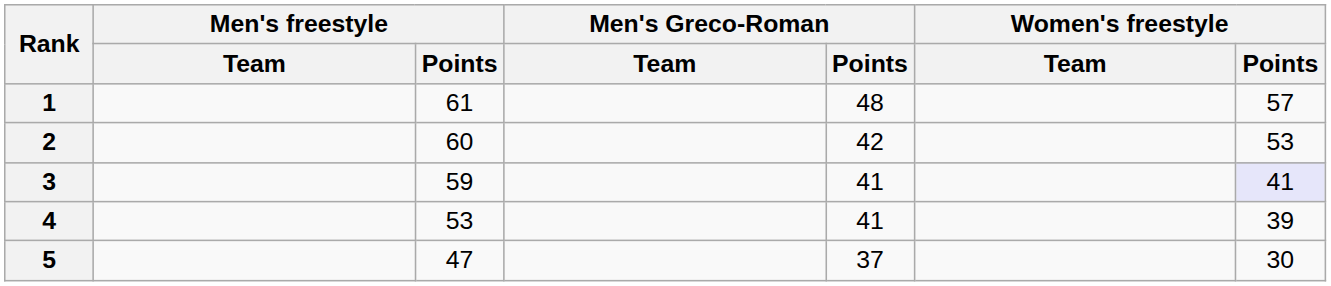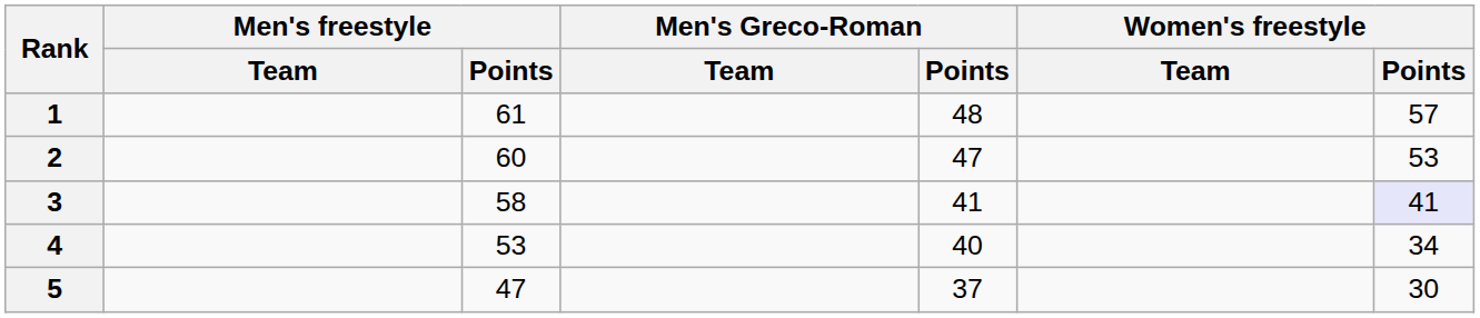 <table class="wikitable" style="text-align:center;">
 <tr>
 <th rowspan="2" width="50">Rank</th>
 <th colspan="2">Men's freestyle</th>
 <th colspan="2">Men's Greco-Roman</th>
 <th colspan="2">Women's freestyle</th>
 </tr>
 <tr>
 <th width="200">Team</th>
 <th width="50">Points</th>
 <th width="200">Team</th>
 <th width="50">Points</th>
 <th width="200">Team</th>
 <th width="50">Points</th>
 </tr>
 <tr>
 <th>1</th>
 <td align="left"></td>
 <td>61</td>
 <td align="left"></td>
 <td>48</td>
 <td align="left"></td>
 <td>57</td>
 </tr>
 <tr>
 <th>2</th>
 <td align="left"></td>
 <td>60</td>
 <td align="left"></td>
-<td>42</td>
+<td>47</td>
 <td align="left"></td>
 <td>53</td>
 </tr>
 <tr>
 <th>3</th>
 <td align="left"></td>
-<td>59</td>
+<td>58</td>
 <td align="left"></td>
 <td>41</td>
 <td align="left"></td>
 <td style="background: lavender;">41</td>
 </tr>
 <tr>
 <th>4</th>
 <td align="left"></td>
 <td>53</td>
 <td align="left"></td>
-<td>41</td>
+<td>40</td>
 <td align="left"></td>
-<td>39</td>
+<td>34</td>
 </tr>
 <tr>
 <th>5</th>
 <td align="left"></td>
 <td>47</td>
 <td align="left"></td>
 <td>37</td>
 <td align="left"></td>
 <td>30</td>
 </tr>
 </table>
